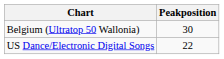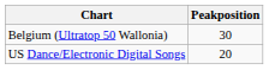 <table class="wikitable">
 <tr>
 <th>Chart</th>
 <th>Peakposition</th>
 </tr>
 <tr>
 <td>Belgium (<a href='#'>Ultratop 50</a> Wallonia)</td>
 <td align="center">30</td>
 </tr>
 <tr>
 <td>US <a href='#'>Dance/Electronic Digital Songs</a></td>
-<td align="center">22</td>
+<td align="center">20</td>
 </tr>
 </table>
